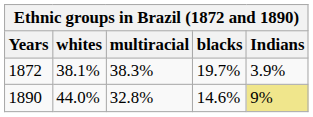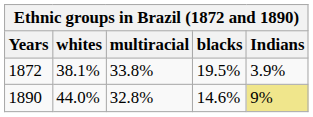 <table class="wikitable floatright">
 <tr>
 <th colspan="5">Ethnic groups in Brazil (1872 and 1890)</th>
 </tr>
 <tr>
 <th>Years</th>
 <th>whites</th>
 <th>multiracial</th>
 <th>blacks</th>
 <th>Indians</th>
 </tr>
 <tr>
 <td>1872</td>
 <td>38.1%</td>
-<td>38.3%</td>
-<td>19.7%</td>
+<td>33.8%</td>
+<td>19.5%</td>
 <td>3.9%</td>
 </tr>
 <tr>
 <td>1890</td>
 <td>44.0%</td>
 <td>32.8%</td>
 <td>14.6%</td>
 <td style="background: khaki;">9%</td>
 </tr>
 </table>
